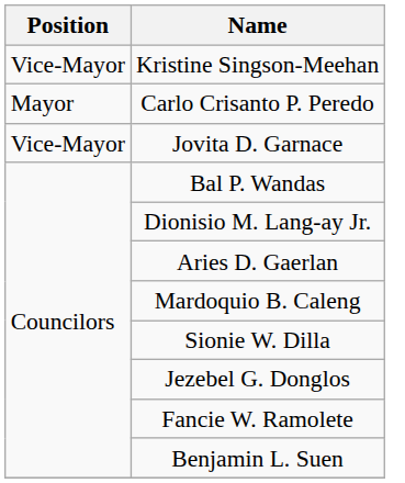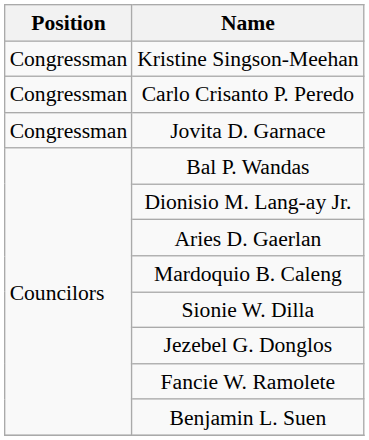 <table class="wikitable" style="line-height:1.20em; font-size:100%;">
 <tr>
 <th>Position</th>
 <th>Name</th>
 </tr>
 <tr>
-<td>Vice-Mayor</td>
+<td>Congressman</td>
 <td style="text-align:center;">Kristine Singson-Meehan</td>
 </tr>
 <tr>
-<td>Mayor</td>
+<td>Congressman</td>
 <td style="text-align:center;">Carlo Crisanto P. Peredo</td>
 </tr>
 <tr>
-<td>Vice-Mayor</td>
+<td>Congressman</td>
 <td style="text-align:center;">Jovita D. Garnace</td>
 </tr>
 <tr>
 <td rowspan=8>Councilors</td>
 <td style="text-align:center;">Bal P. Wandas</td>
 </tr>
 <tr>
 <td style="text-align:center;">Dionisio M. Lang-ay Jr.</td>
 </tr>
 <tr>
 <td style="text-align:center;">Aries D. Gaerlan</td>
 </tr>
 <tr>
 <td style="text-align:center;">Mardoquio B. Caleng</td>
 </tr>
 <tr>
 <td style="text-align:center;">Sionie W. Dilla</td>
 </tr>
 <tr>
 <td style="text-align:center;">Jezebel G. Donglos</td>
 </tr>
 <tr>
 <td style="text-align:center;">Fancie W. Ramolete</td>
 </tr>
 <tr>
 <td style="text-align:center;">Benjamin L. Suen</td>
 </tr>
 <tr>
 </tr>
 </table>
